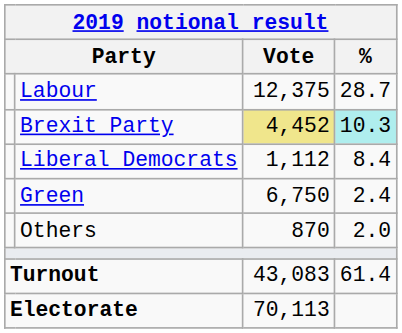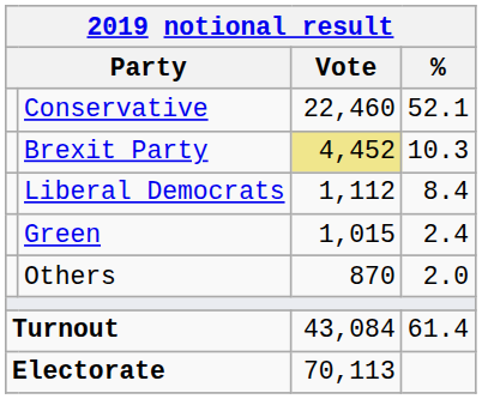 <table class="wikitable">
 <tr>
 <th colspan="4"><a href='#'>2019</a> <a href='#'>notional result</a></th>
 </tr>
 <tr>
 <th bgcolor="#DDDDFF" width="130px" colspan="2">Party</th>
 <th bgcolor="#DDDDFF" width="50px">Vote</th>
 <th bgcolor="#DDDDFF" width="30px">%</th>
 </tr>
 <tr>
 <td></td>
-<td><a href='#'>Labour</a></td>
-<td align=right>12,375</td>
-<td align=right>28.7</td>
+<td><a href='#'>Conservative</a></td>
+<td align=right>22,460</td>
+<td align=right>52.1</td>
 </tr>
 <tr>
 <td></td>
 <td><a href='#'>Brexit Party</a></td>
 <td align=right style="background: khaki;">4,452</td>
-<td align=right style="background: paleturquoise;">10.3</td>
+<td align=right>10.3</td>
 </tr>
 <tr>
 <td></td>
 <td><a href='#'>Liberal Democrats</a></td>
 <td align=right>1,112</td>
 <td align=right>8.4</td>
 </tr>
 <tr>
 <td></td>
 <td><a href='#'>Green</a></td>
-<td align=right>6,750</td>
+<td align=right>1,015</td>
 <td align=right>2.4</td>
 </tr>
 <tr>
 <td></td>
 <td>Others</td>
 <td align=right>870</td>
 <td align=right>2.0</td>
 </tr>
 <tr>
 <td colspan="4" bgcolor="#EAECF0"></td>
 </tr>
 <tr>
 <td colspan="2"><strong>Turnout</strong></td>
-<td align=right>43,083</td>
+<td align=right>43,084</td>
 <td align=right>61.4</td>
 </tr>
 <tr>
 <td colspan="2"><strong>Electorate</strong></td>
 <td align=right>70,113</td>
 </tr>
 </table>
